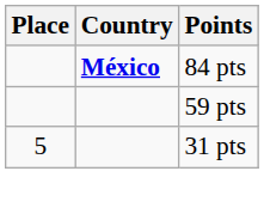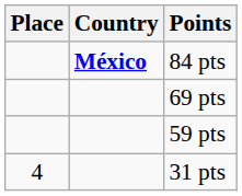 <table class=wikitable>
 <tr>
 <th>Place</th>
 <th>Country</th>
 <th>Points</th>
 </tr>
 <tr>
 <td align=center></td>
 <td><strong> <a href='#'>México</a></strong></td>
 <td>84 pts</td>
 </tr>
 <tr>
 <td align=center></td>
 <td></td>
+<td>69 pts</td>
+</tr>
+<tr>
+<td align=center></td>
+<td></td>
 <td>59 pts</td>
 </tr>
 <tr>
-<td align=center>5</td>
+<td align=center>4</td>
 <td></td>
 <td>31 pts</td>
 </tr>
 </table>
